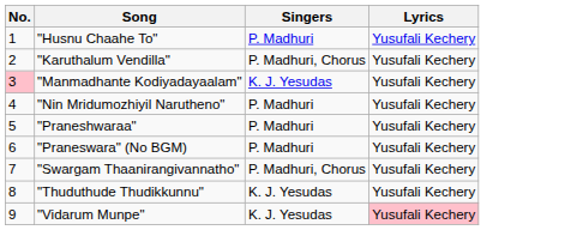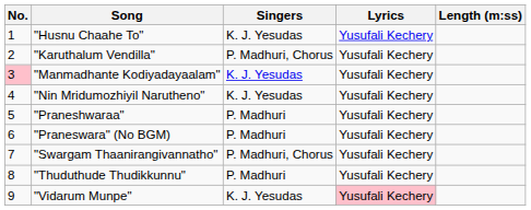 <table class="wikitable" style="font-size:95%;">
 <tr>
 <th>No.</th>
 <th>Song</th>
 <th>Singers</th>
 <th>Lyrics</th>
+<th>Length (m:ss)</th>
 </tr>
 <tr>
 <td>1</td>
 <td>"Husnu Chaahe To"</td>
-<td><a href='#'>P. Madhuri</a></td>
+<td>K. J. Yesudas</td>
 <td><a href='#'>Yusufali Kechery</a></td>
+<td></td>
 </tr>
 <tr>
 <td>2</td>
 <td>"Karuthalum Vendilla"</td>
 <td>P. Madhuri, Chorus</td>
 <td>Yusufali Kechery</td>
+<td></td>
 </tr>
 <tr>
 <td style="background: pink;">3</td>
 <td>"Manmadhante Kodiyadayaalam"</td>
 <td><a href='#'>K. J. Yesudas</a></td>
 <td>Yusufali Kechery</td>
+<td></td>
 </tr>
 <tr>
 <td>4</td>
 <td>"Nin Mridumozhiyil Narutheno"</td>
-<td>P. Madhuri</td>
+<td>K. J. Yesudas</td>
 <td>Yusufali Kechery</td>
+<td></td>
 </tr>
 <tr>
 <td>5</td>
 <td>"Praneshwaraa"</td>
 <td>P. Madhuri</td>
 <td>Yusufali Kechery</td>
+<td></td>
 </tr>
 <tr>
 <td>6</td>
 <td>"Praneswara" (No BGM)</td>
 <td>P. Madhuri</td>
 <td>Yusufali Kechery</td>
+<td></td>
 </tr>
 <tr>
 <td>7</td>
 <td>"Swargam Thaanirangivannatho"</td>
 <td>P. Madhuri, Chorus</td>
 <td>Yusufali Kechery</td>
+<td></td>
 </tr>
 <tr>
 <td>8</td>
 <td>"Thuduthude Thudikkunnu"</td>
-<td>K. J. Yesudas</td>
+<td>P. Madhuri</td>
 <td>Yusufali Kechery</td>
+<td></td>
 </tr>
 <tr>
 <td>9</td>
 <td>"Vidarum Munpe"</td>
 <td>K. J. Yesudas</td>
 <td style="background: pink;">Yusufali Kechery</td>
+<td></td>
 </tr>
 </table>
